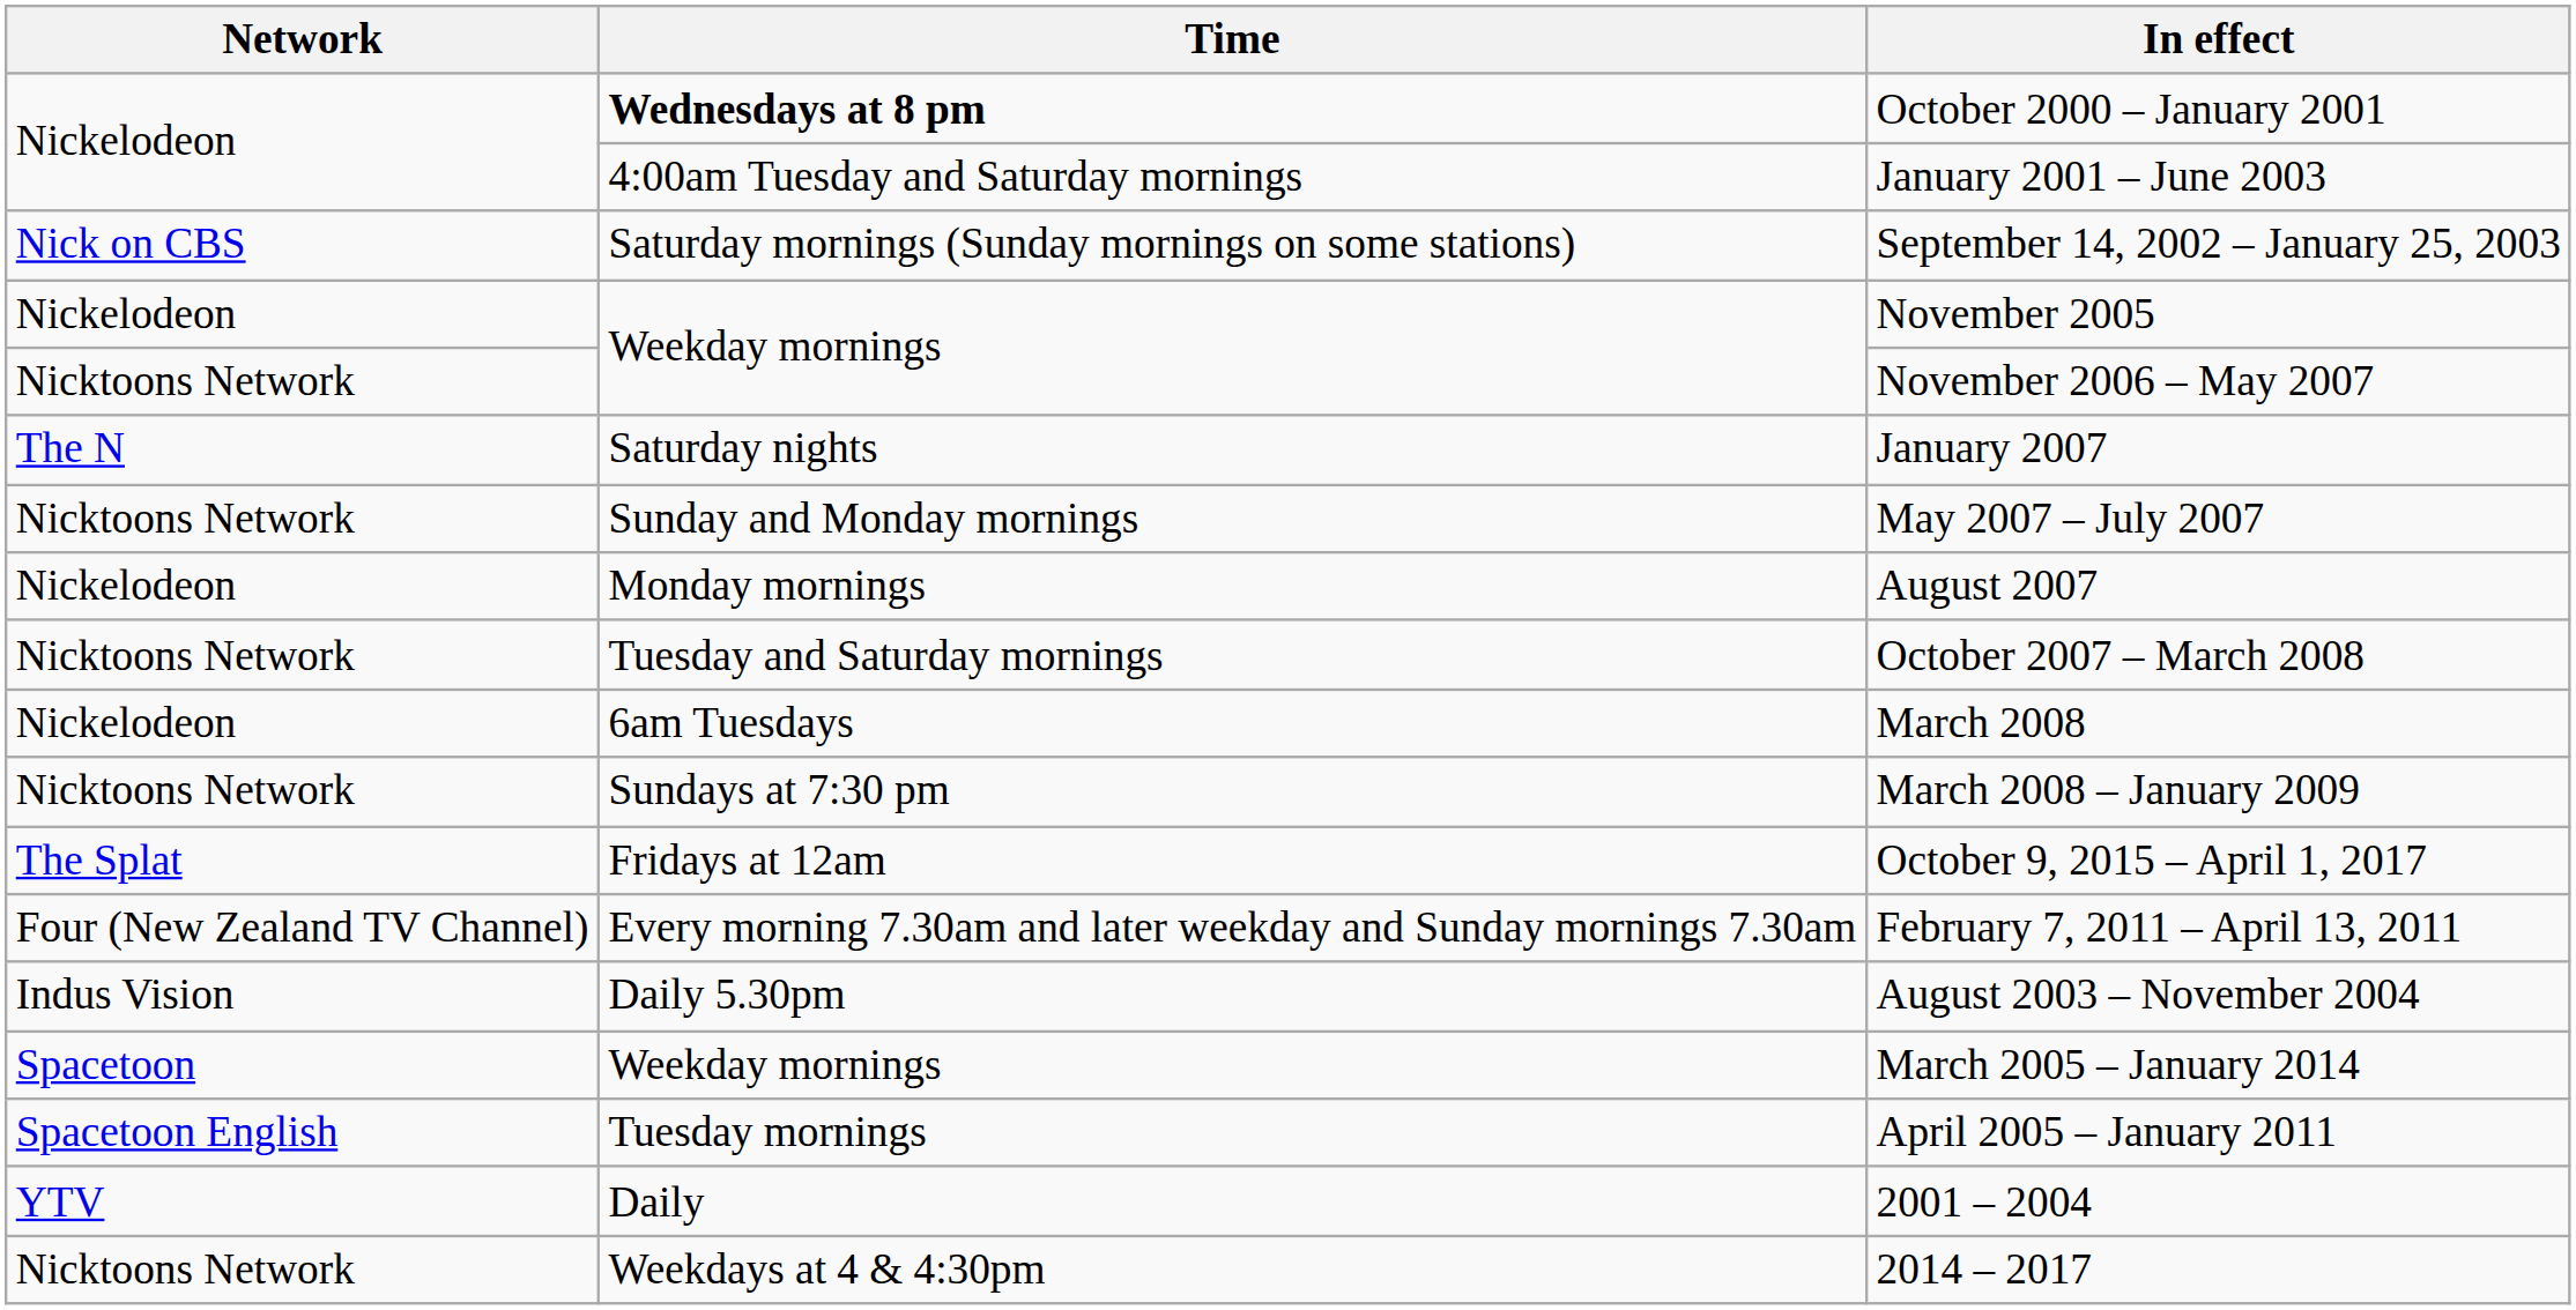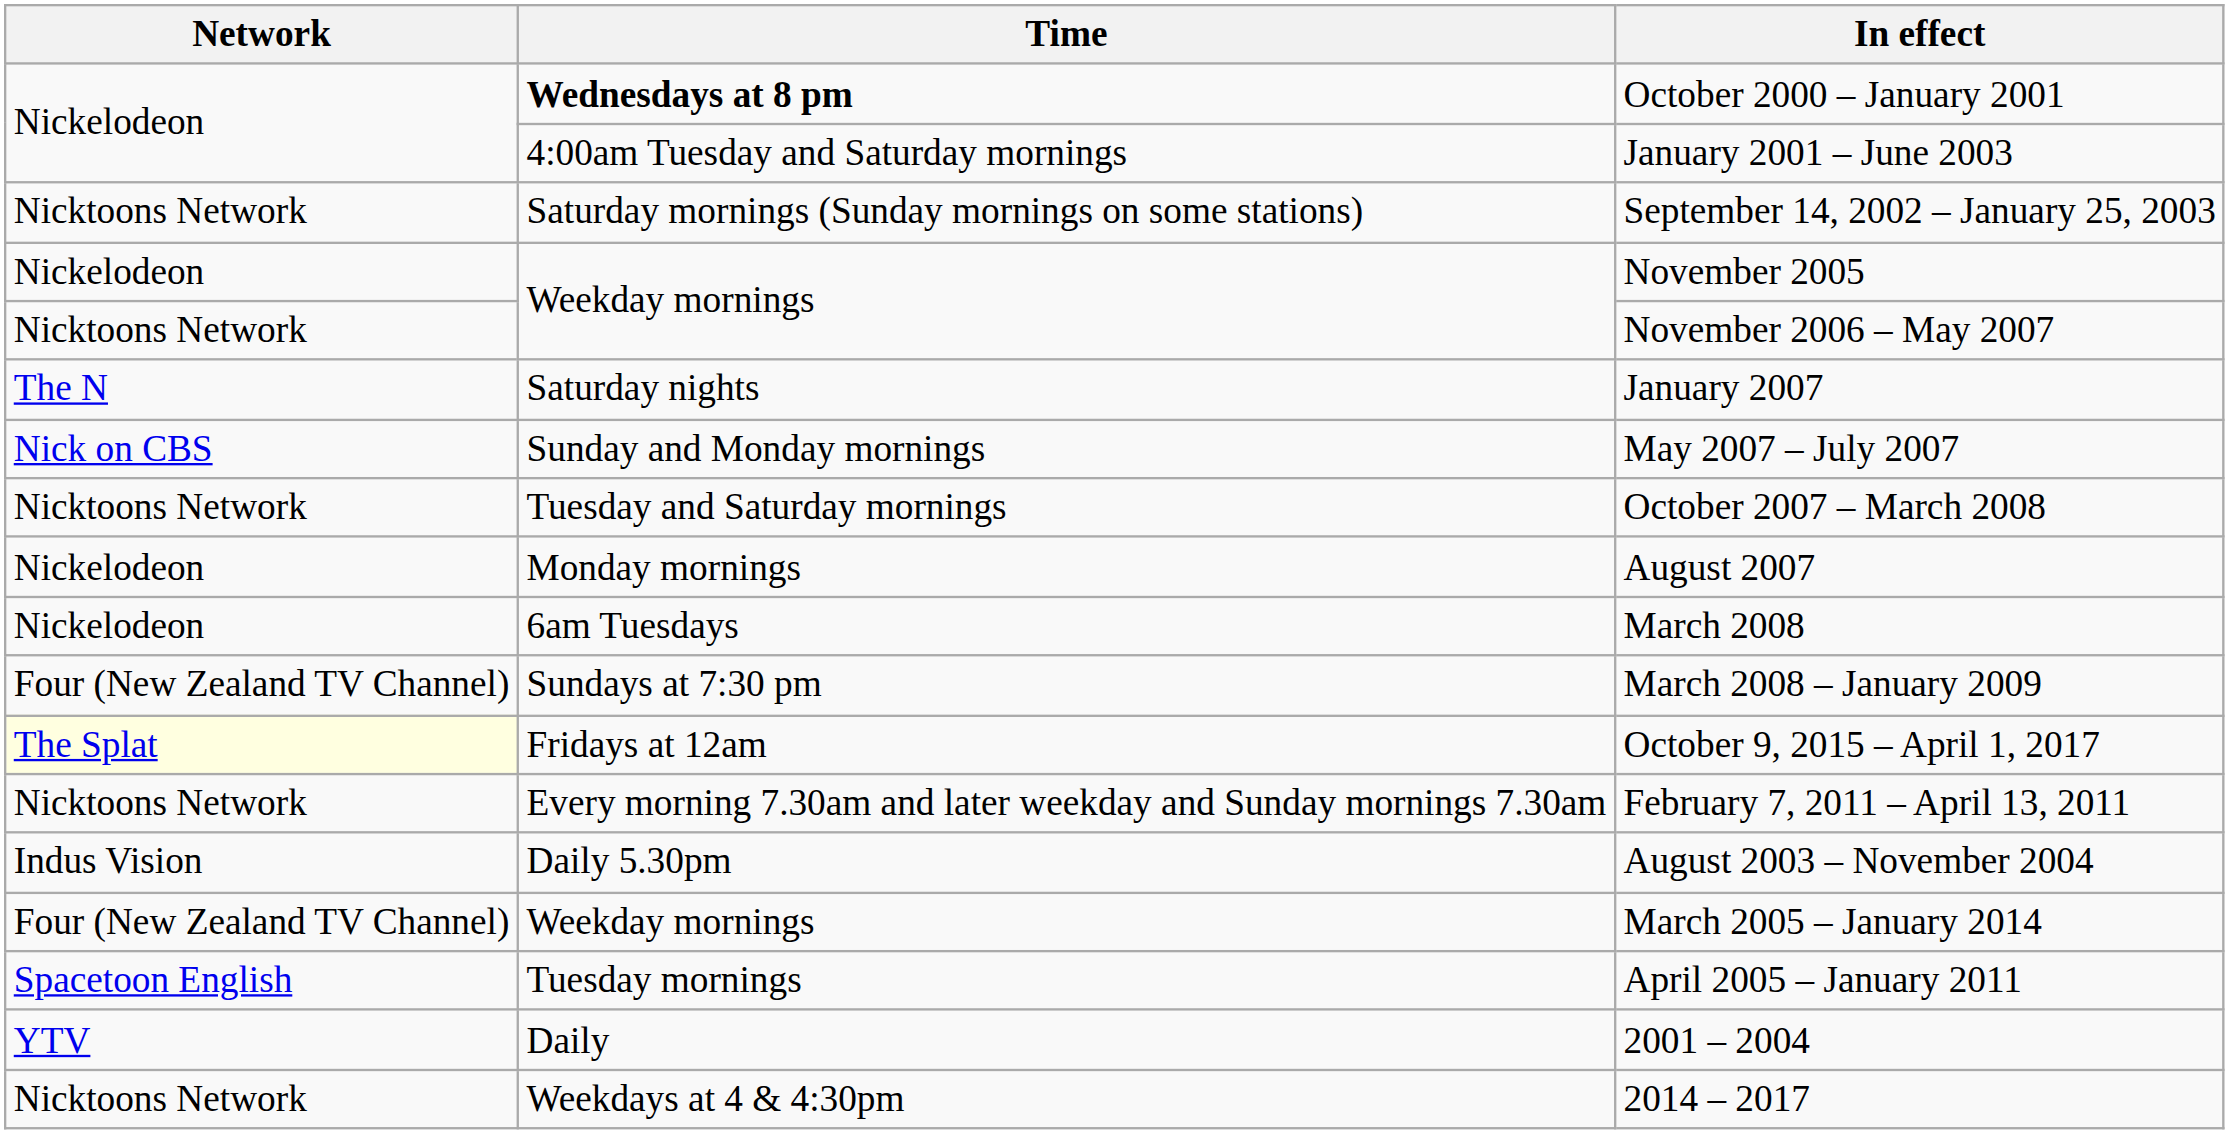 <table class="wikitable">
 <tr>
 <th>Network</th>
 <th>Time</th>
 <th>In effect</th>
 </tr>
 <tr>
 <td rowspan="2">Nickelodeon</td>
 <td><strong>Wednesdays at 8 pm</strong></td>
 <td>October 2000 – January 2001</td>
 </tr>
 <tr>
 <td>4:00am Tuesday and Saturday mornings</td>
 <td>January 2001 – June 2003</td>
 </tr>
 <tr>
-<td><a href='#'>Nick on CBS</a></td>
+<td>Nicktoons Network</td>
 <td>Saturday mornings (Sunday mornings on some stations)</td>
 <td>September 14, 2002 – January 25, 2003</td>
 </tr>
 <tr>
 <td>Nickelodeon</td>
 <td rowspan="2">Weekday mornings</td>
 <td>November 2005</td>
 </tr>
 <tr>
 <td>Nicktoons Network</td>
 <td>November 2006 – May 2007</td>
 </tr>
 <tr>
 <td><a href='#'>The N</a></td>
 <td>Saturday nights</td>
 <td>January 2007</td>
 </tr>
 <tr>
-<td>Nicktoons Network</td>
+<td><a href='#'>Nick on CBS</a></td>
 <td>Sunday and Monday mornings</td>
 <td>May 2007 – July 2007</td>
-</tr>
-<tr>
-<td>Nickelodeon</td>
-<td>Monday mornings</td>
-<td>August 2007</td>
 </tr>
 <tr>
 <td>Nicktoons Network</td>
 <td>Tuesday and Saturday mornings</td>
 <td>October 2007 – March 2008</td>
 </tr>
 <tr>
 <td>Nickelodeon</td>
+<td>Monday mornings</td>
+<td>August 2007</td>
+</tr>
+<tr>
+<td>Nickelodeon</td>
 <td>6am Tuesdays</td>
 <td>March 2008</td>
 </tr>
 <tr>
-<td>Nicktoons Network</td>
+<td>Four (New Zealand TV Channel)</td>
 <td>Sundays at 7:30 pm</td>
 <td>March 2008 – January 2009</td>
 </tr>
 <tr>
-<td><a href='#'>The Splat</a></td>
+<td style="background: lightyellow;"><a href='#'>The Splat</a></td>
 <td>Fridays at 12am</td>
 <td>October 9, 2015 – April 1, 2017</td>
 </tr>
 <tr>
-<td>Four (New Zealand TV Channel)</td>
+<td>Nicktoons Network</td>
 <td>Every morning 7.30am and later weekday and Sunday mornings 7.30am</td>
 <td>February 7, 2011 – April 13, 2011</td>
 </tr>
 <tr>
 <td>Indus Vision</td>
 <td>Daily 5.30pm</td>
 <td>August 2003 – November 2004</td>
 </tr>
 <tr>
-<td><a href='#'>Spacetoon</a></td>
+<td>Four (New Zealand TV Channel)</td>
 <td>Weekday mornings</td>
 <td>March 2005 – January 2014</td>
 </tr>
 <tr>
 <td><a href='#'>Spacetoon English</a></td>
 <td>Tuesday mornings</td>
 <td>April 2005 – January 2011</td>
 </tr>
 <tr>
 <td><a href='#'>YTV</a></td>
 <td>Daily</td>
 <td>2001 – 2004</td>
 </tr>
 <tr>
 <td>Nicktoons Network</td>
 <td>Weekdays at 4 & 4:30pm</td>
 <td>2014 – 2017</td>
 </tr>
 </table>
